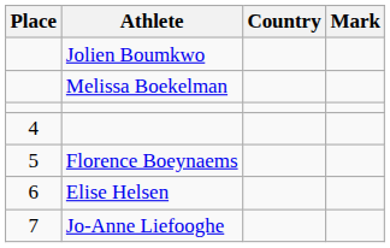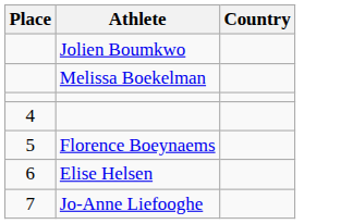 <table class="wikitable">
 <tr>
 <th>Place</th>
 <th>Athlete</th>
 <th>Country</th>
-<th>Mark</th>
 </tr>
 <tr>
 <td align=center></td>
 <td><a href='#'>Jolien Boumkwo</a></td>
-<td></td>
 <td></td>
 </tr>
 <tr>
 <td align=center></td>
 <td><a href='#'>Melissa Boekelman</a></td>
 <td></td>
-<td></td>
 </tr>
 <tr>
 <td align=center></td>
-<td></td>
 <td></td>
 <td></td>
 </tr>
 <tr>
 <td align=center>4</td>
 <td></td>
 <td></td>
-<td></td>
 </tr>
 <tr>
 <td align=center>5</td>
 <td><a href='#'>Florence Boeynaems</a></td>
-<td></td>
 <td></td>
 </tr>
 <tr>
 <td align=center>6</td>
 <td><a href='#'>Elise Helsen</a></td>
 <td></td>
-<td></td>
 </tr>
 <tr>
 <td align=center>7</td>
 <td><a href='#'>Jo-Anne Liefooghe</a></td>
 <td></td>
-<td></td>
 </tr>
 </table>
